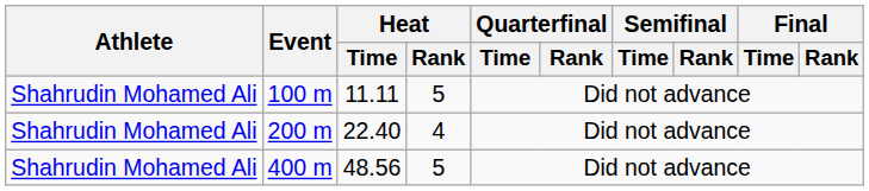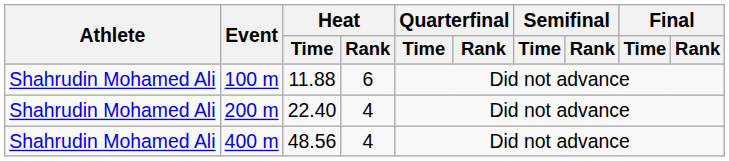 <table class="wikitable" style="font-size:90%">
 <tr>
 <th rowspan="2">Athlete</th>
 <th rowspan="2">Event</th>
 <th colspan="2">Heat</th>
 <th colspan="2">Quarterfinal</th>
 <th colspan="2">Semifinal</th>
 <th colspan="2">Final</th>
 </tr>
 <tr style="font-size:95%">
 <th>Time</th>
 <th>Rank</th>
 <th>Time</th>
 <th>Rank</th>
 <th>Time</th>
 <th>Rank</th>
 <th>Time</th>
 <th>Rank</th>
 </tr>
 <tr align=center>
 <td align=left><a href='#'>Shahrudin Mohamed Ali</a></td>
 <td align=left><a href='#'>100 m</a></td>
-<td>11.11</td>
-<td>5</td>
+<td>11.88</td>
+<td>6</td>
 <td colspan=6>Did not advance</td>
 </tr>
 <tr align=center>
 <td align=left><a href='#'>Shahrudin Mohamed Ali</a></td>
 <td align=left><a href='#'>200 m</a></td>
 <td>22.40</td>
 <td>4</td>
 <td colspan=6>Did not advance</td>
 </tr>
 <tr align=center>
 <td align=left><a href='#'>Shahrudin Mohamed Ali</a></td>
 <td align=left><a href='#'>400 m</a></td>
 <td>48.56</td>
-<td>5</td>
+<td>4</td>
 <td colspan=6>Did not advance</td>
 </tr>
 </table>
